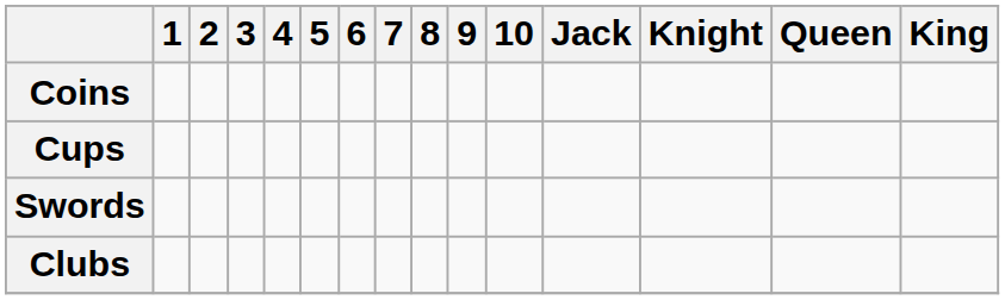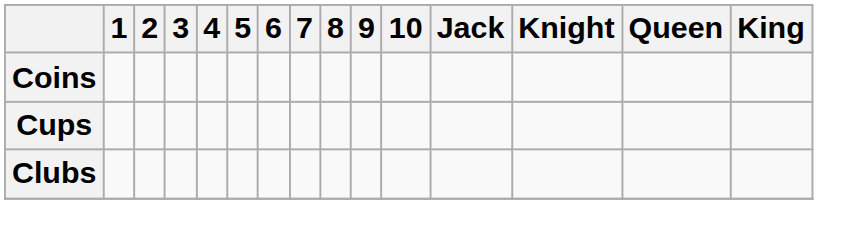 <table class="wikitable">
 <tr>
 <th scope="col"></th>
 <th scope="col">1</th>
 <th scope="col">2</th>
 <th scope="col">3</th>
 <th scope="col">4</th>
 <th scope="col">5</th>
 <th scope="col">6</th>
 <th scope="col">7</th>
 <th scope="col">8</th>
 <th scope="col">9</th>
 <th scope="col">10</th>
 <th scope="col">Jack</th>
 <th scope="col">Knight</th>
 <th scope="col">Queen</th>
 <th scope="col">King</th>
 </tr>
 <tr>
 <th scope="row">Coins</th>
 <td></td>
 <td></td>
 <td></td>
 <td></td>
 <td></td>
 <td></td>
 <td></td>
 <td></td>
 <td></td>
 <td></td>
 <td></td>
 <td></td>
 <td></td>
 <td></td>
 </tr>
 <tr>
 <th scope="row">Cups</th>
 <td></td>
 <td></td>
 <td></td>
 <td></td>
 <td></td>
 <td></td>
 <td></td>
 <td></td>
 <td></td>
 <td></td>
 <td></td>
 <td></td>
 <td></td>
 <td></td>
 </tr>
 <tr>
-<th scope="row">Swords</th>
-<td></td>
-<td></td>
-<td></td>
-<td></td>
-<td></td>
-<td></td>
-<td></td>
-<td></td>
-<td></td>
-<td></td>
-<td></td>
-<td></td>
-<td></td>
-<td></td>
-</tr>
-<tr>
 <th scope="row">Clubs</th>
 <td></td>
 <td></td>
 <td></td>
 <td></td>
 <td></td>
 <td></td>
 <td></td>
 <td></td>
 <td></td>
 <td></td>
 <td></td>
 <td></td>
 <td></td>
 <td></td>
 </tr>
 <tr>
 </tr>
 </table>
